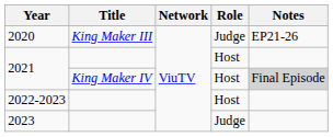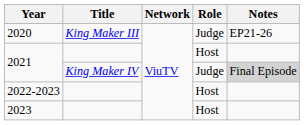 <table class="wikitable plainrowheaders">
 <tr>
 <th scope="col">Year</th>
 <th scope="col">Title</th>
 <th scope="col">Network</th>
 <th scope="col">Role</th>
 <th scope="col">Notes</th>
 </tr>
 <tr>
 <td>2020</td>
 <td><em><a href='#'>King Maker III</a></em></td>
 <td rowspan=5><a href='#'>ViuTV</a></td>
 <td>Judge</td>
 <td>EP21-26</td>
 </tr>
 <tr>
 <td rowspan=2>2021</td>
 <td></td>
 <td>Host</td>
 <td></td>
 </tr>
 <tr>
 <td><em><a href='#'>King Maker IV</a></em></td>
-<td>Host</td>
+<td>Judge</td>
 <td style="background: lightgrey;">Final Episode</td>
 </tr>
 <tr>
 <td>2022-2023</td>
 <td></td>
 <td>Host</td>
 <td></td>
 </tr>
 <tr>
 <td>2023</td>
 <td></td>
-<td>Judge</td>
+<td>Host</td>
 <td></td>
 </tr>
 </table>
